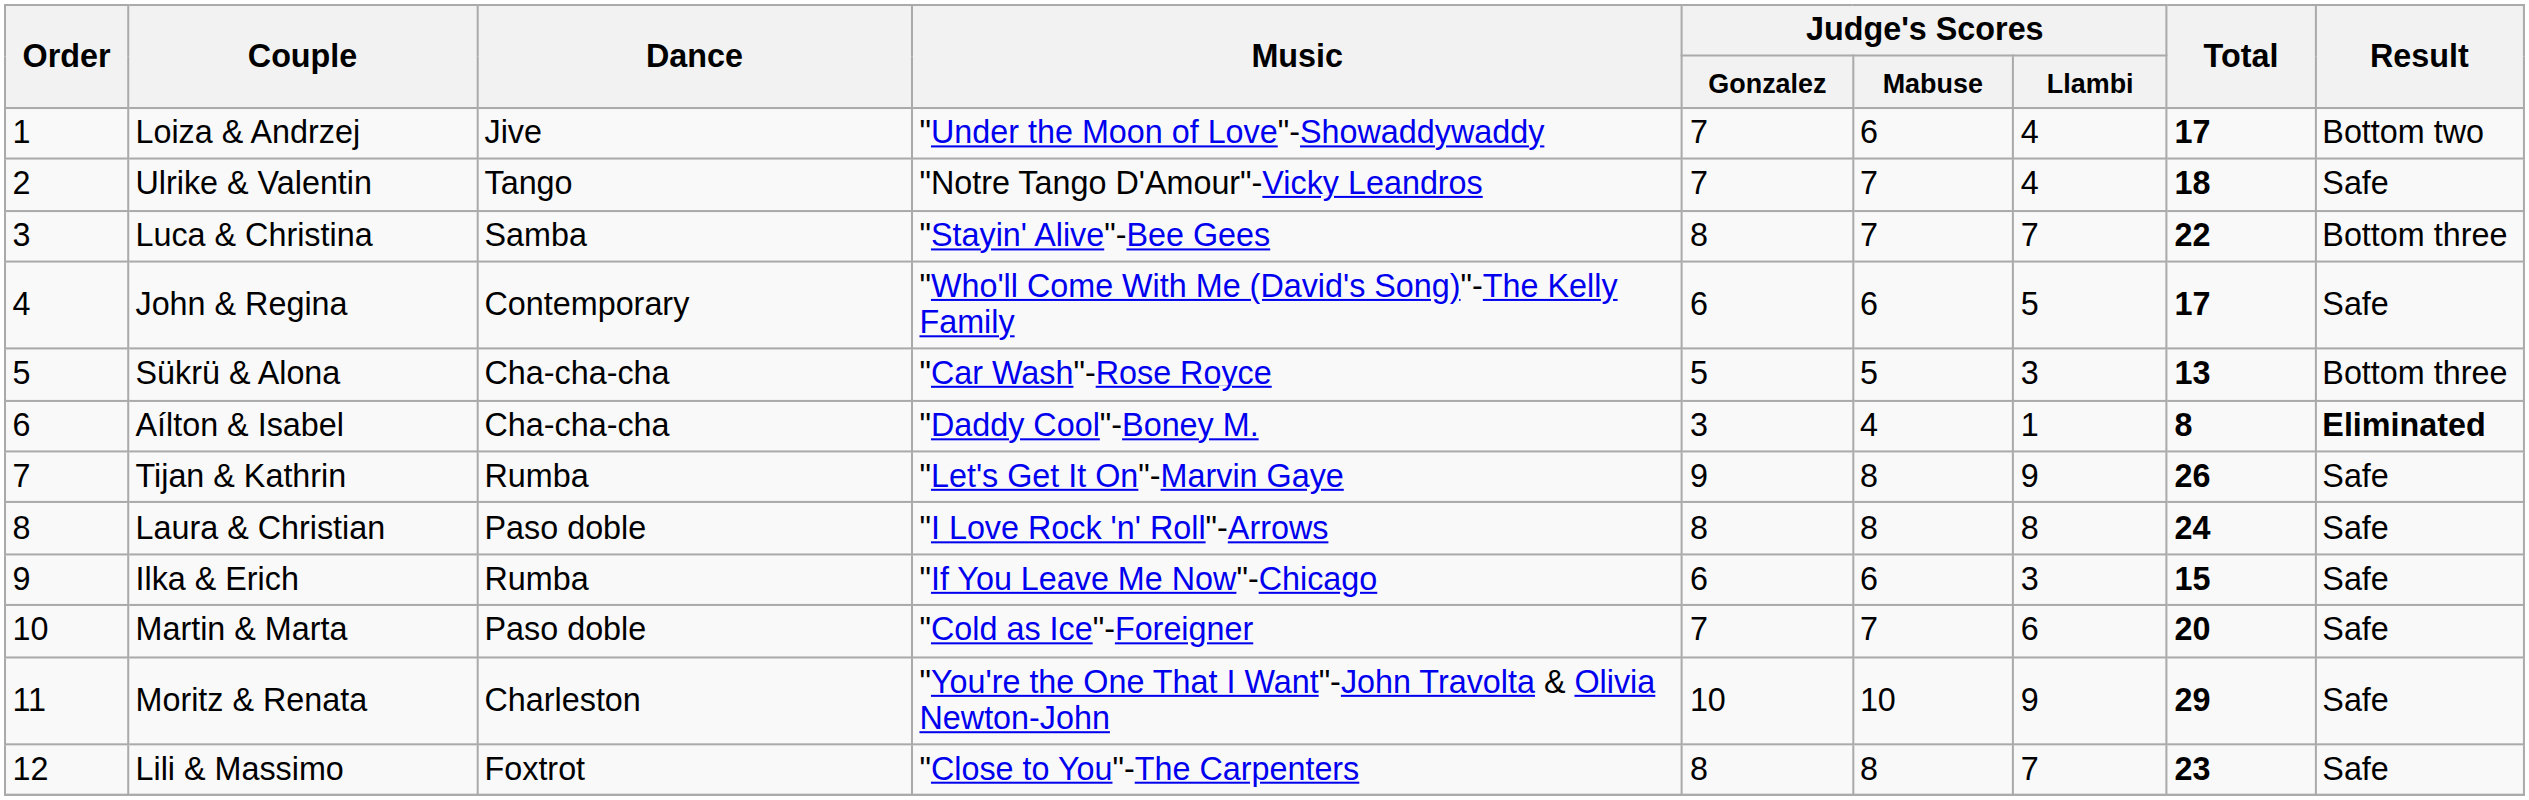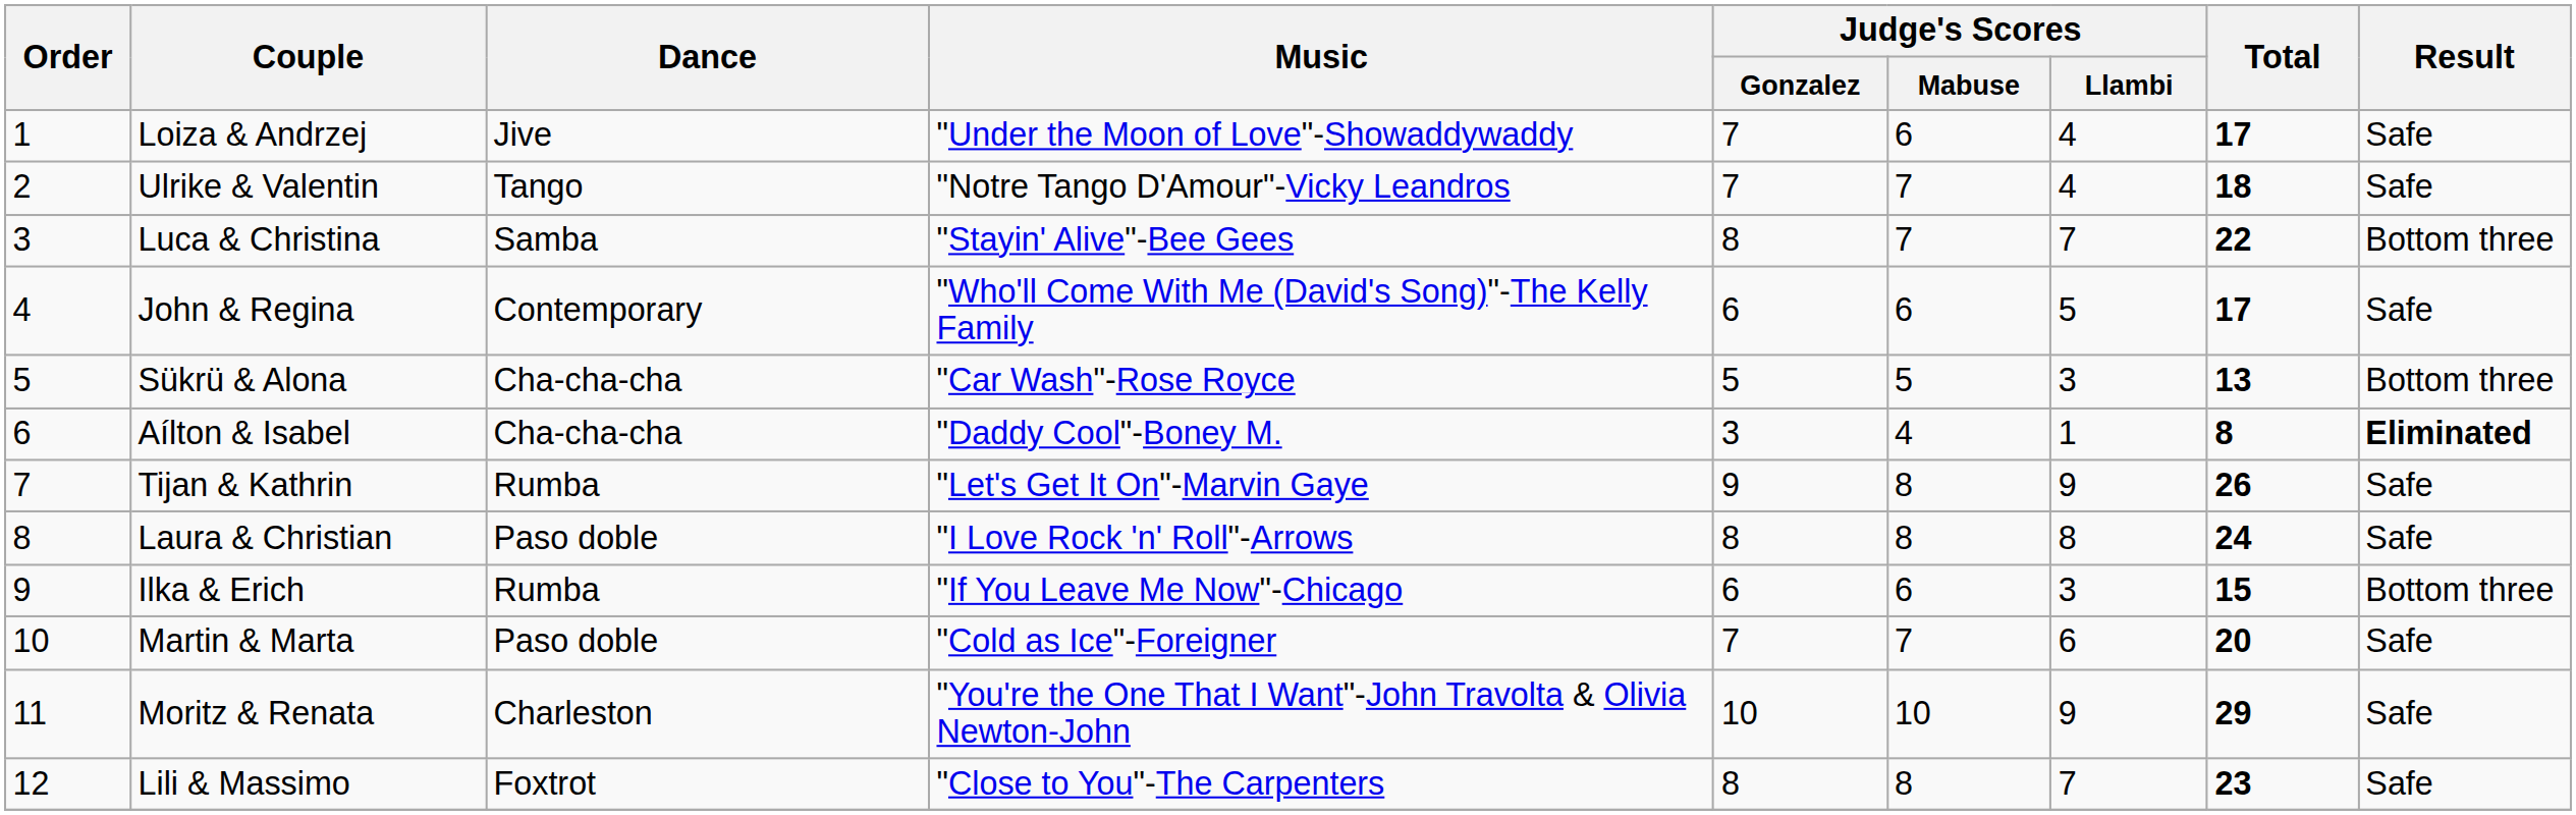 <table class="wikitable sortable center">
 <tr>
 <th rowspan="2" style="width: 4em">Order</th>
 <th rowspan="2" style="width: 17em">Couple</th>
 <th rowspan="2" style="width: 20em">Dance</th>
 <th rowspan="2" style="width: 40em">Music</th>
 <th colspan="3">Judge's Scores</th>
 <th rowspan="2" style="width: 6em">Total</th>
 <th rowspan="2" style="width: 7em">Result</th>
 </tr>
 <tr>
 <th style="width: 6em"><small>Gonzalez</small></th>
 <th style="width: 6em"><small>Mabuse</small></th>
 <th style="width: 6em"><small>Llambi</small></th>
 </tr>
 <tr>
 <td>1</td>
 <td>Loiza & Andrzej</td>
 <td>Jive</td>
 <td>"<a href='#'>Under the Moon of Love</a>"-<a href='#'>Showaddywaddy</a></td>
 <td>7</td>
 <td>6</td>
 <td>4</td>
 <td><strong>17</strong></td>
-<td>Bottom two</td>
+<td>Safe</td>
 </tr>
 <tr>
 <td>2</td>
 <td>Ulrike & Valentin</td>
 <td>Tango</td>
 <td>"Notre Tango D'Amour"-<a href='#'>Vicky Leandros</a></td>
 <td>7</td>
 <td>7</td>
 <td>4</td>
 <td><strong>18</strong></td>
 <td>Safe</td>
 </tr>
 <tr>
 <td>3</td>
 <td>Luca & Christina</td>
 <td>Samba</td>
 <td>"<a href='#'>Stayin' Alive</a>"-<a href='#'>Bee Gees</a></td>
 <td>8</td>
 <td>7</td>
 <td>7</td>
 <td><strong>22</strong></td>
 <td>Bottom three</td>
 </tr>
 <tr>
 <td>4</td>
 <td>John & Regina</td>
 <td>Contemporary</td>
 <td>"<a href='#'>Who'll Come With Me (David's Song)</a>"-<a href='#'>The Kelly Family</a></td>
 <td>6</td>
 <td>6</td>
 <td>5</td>
 <td><strong>17</strong></td>
 <td>Safe</td>
 </tr>
 <tr>
 <td>5</td>
 <td>Sükrü & Alona</td>
 <td>Cha-cha-cha</td>
 <td>"<a href='#'>Car Wash</a>"-<a href='#'>Rose Royce</a></td>
 <td>5</td>
 <td>5</td>
 <td>3</td>
 <td><strong>13</strong></td>
 <td>Bottom three</td>
 </tr>
 <tr>
 <td>6</td>
 <td>Aílton & Isabel</td>
 <td>Cha-cha-cha</td>
 <td>"<a href='#'>Daddy Cool</a>"-<a href='#'>Boney M.</a></td>
 <td>3</td>
 <td>4</td>
 <td>1</td>
 <td><strong>8</strong></td>
 <td><strong>Eliminated</strong></td>
 </tr>
 <tr>
 <td>7</td>
 <td>Tijan & Kathrin</td>
 <td>Rumba</td>
 <td>"<a href='#'>Let's Get It On</a>"-<a href='#'>Marvin Gaye</a></td>
 <td>9</td>
 <td>8</td>
 <td>9</td>
 <td><strong>26</strong></td>
 <td>Safe</td>
 </tr>
 <tr>
 <td>8</td>
 <td>Laura & Christian</td>
 <td>Paso doble</td>
 <td>"<a href='#'>I Love Rock 'n' Roll</a>"-<a href='#'>Arrows</a></td>
 <td>8</td>
 <td>8</td>
 <td>8</td>
 <td><strong>24</strong></td>
 <td>Safe</td>
 </tr>
 <tr>
 <td>9</td>
 <td>Ilka & Erich</td>
 <td>Rumba</td>
 <td>"<a href='#'>If You Leave Me Now</a>"-<a href='#'>Chicago</a></td>
 <td>6</td>
 <td>6</td>
 <td>3</td>
 <td><strong>15</strong></td>
-<td>Safe</td>
+<td>Bottom three</td>
 </tr>
 <tr>
 <td>10</td>
 <td>Martin & Marta</td>
 <td>Paso doble</td>
 <td>"<a href='#'>Cold as Ice</a>"-<a href='#'>Foreigner</a></td>
 <td>7</td>
 <td>7</td>
 <td>6</td>
 <td><strong>20</strong></td>
 <td>Safe</td>
 </tr>
 <tr>
 <td>11</td>
 <td>Moritz & Renata</td>
 <td>Charleston</td>
 <td>"<a href='#'>You're the One That I Want</a>"-<a href='#'>John Travolta</a> & <a href='#'>Olivia Newton-John</a></td>
 <td>10</td>
 <td>10</td>
 <td>9</td>
 <td><strong>29</strong></td>
 <td>Safe</td>
 </tr>
 <tr>
 <td>12</td>
 <td>Lili & Massimo</td>
 <td>Foxtrot</td>
 <td>"<a href='#'>Close to You</a>"-<a href='#'>The Carpenters</a></td>
 <td>8</td>
 <td>8</td>
 <td>7</td>
 <td><strong>23</strong></td>
 <td>Safe</td>
 </tr>
 <tr>
 </tr>
 </table>
